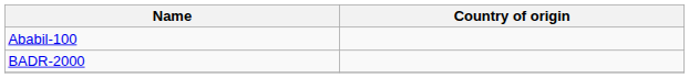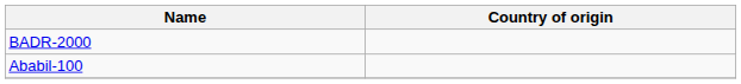 <table class="wikitable" border="0" width="60%">
 <tr>
 <th width="5%">Name</th>
 <th width="5%">Country of origin</th>
 </tr>
 <tr>
-<td><a href='#'>Ababil-100</a></td>
+<td><a href='#'>BADR-2000</a></td>
 <td></td>
 </tr>
 <tr>
-<td><a href='#'>BADR-2000</a></td>
+<td><a href='#'>Ababil-100</a></td>
 <td></td>
 </tr>
 <tr>
 </tr>
 </table>
